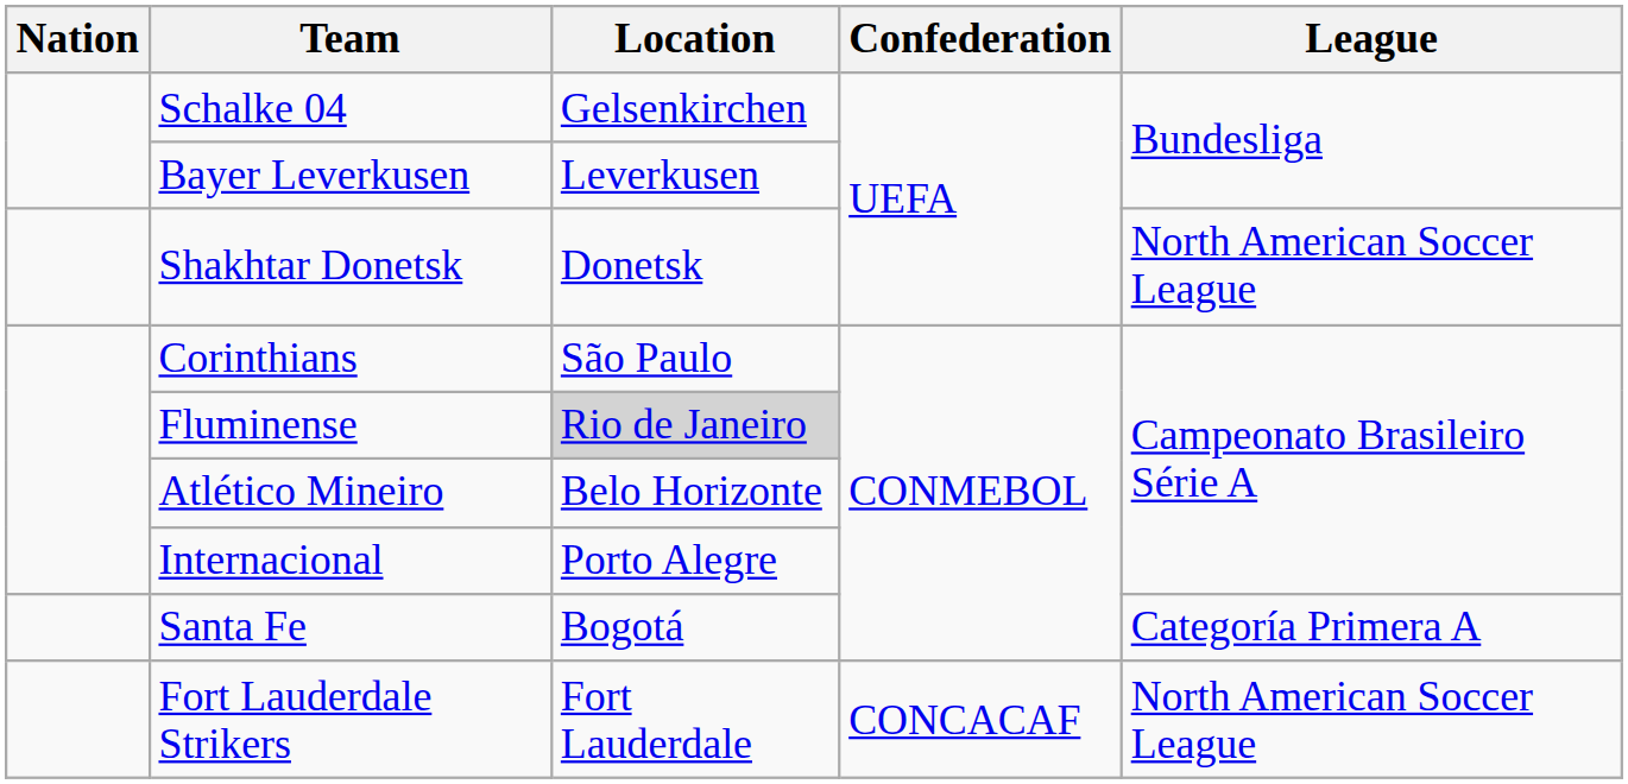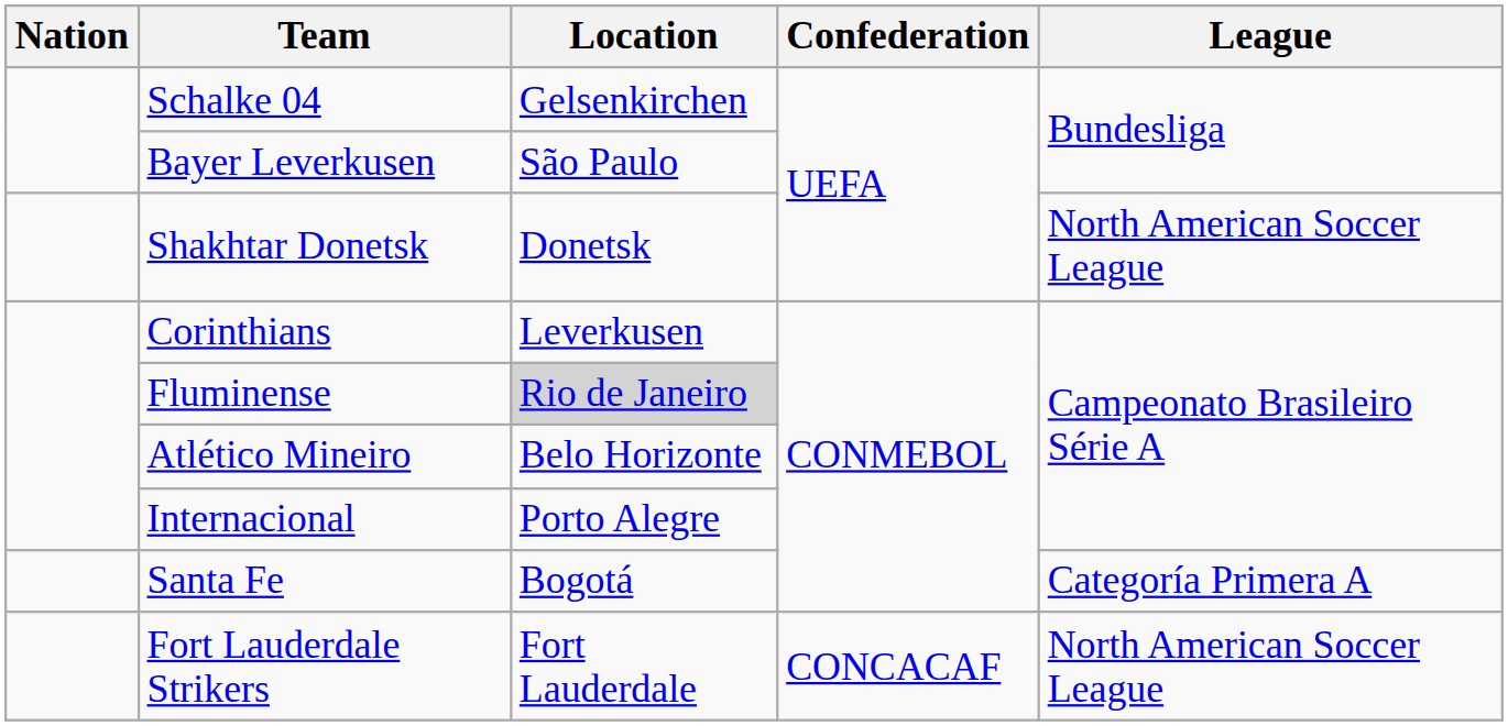 <table class="wikitable sortable">
 <tr>
 <th>Nation</th>
 <th>Team</th>
 <th>Location</th>
 <th>Confederation</th>
 <th>League</th>
 </tr>
 <tr>
 <td rowspan="2"></td>
 <td><a href='#'>Schalke 04</a></td>
 <td><a href='#'>Gelsenkirchen</a></td>
 <td rowspan="3"><a href='#'>UEFA</a></td>
 <td rowspan="2"><a href='#'>Bundesliga</a></td>
 </tr>
 <tr>
 <td><a href='#'>Bayer Leverkusen</a></td>
-<td><a href='#'>Leverkusen</a></td>
+<td><a href='#'>São Paulo</a></td>
 </tr>
 <tr>
 <td></td>
 <td><a href='#'>Shakhtar Donetsk</a></td>
 <td><a href='#'>Donetsk</a></td>
 <td><a href='#'>North American Soccer League</a></td>
 </tr>
 <tr>
 <td rowspan="4"></td>
 <td><a href='#'>Corinthians</a></td>
-<td><a href='#'>São Paulo</a></td>
+<td><a href='#'>Leverkusen</a></td>
 <td rowspan="5"><a href='#'>CONMEBOL</a></td>
 <td rowspan="4"><a href='#'>Campeonato Brasileiro Série A</a></td>
 </tr>
 <tr>
 <td><a href='#'>Fluminense</a></td>
 <td style="background: lightgrey;"><a href='#'>Rio de Janeiro</a></td>
 </tr>
 <tr>
 <td><a href='#'>Atlético Mineiro</a></td>
 <td><a href='#'>Belo Horizonte</a></td>
 </tr>
 <tr>
 <td><a href='#'>Internacional</a></td>
 <td><a href='#'>Porto Alegre</a></td>
 </tr>
 <tr>
 <td></td>
 <td><a href='#'>Santa Fe</a></td>
 <td><a href='#'>Bogotá</a></td>
 <td><a href='#'>Categoría Primera A</a></td>
 </tr>
 <tr>
 <td></td>
 <td><a href='#'>Fort Lauderdale Strikers</a></td>
 <td><a href='#'>Fort Lauderdale</a></td>
 <td><a href='#'>CONCACAF</a></td>
 <td><a href='#'>North American Soccer League</a></td>
 </tr>
 </table>
